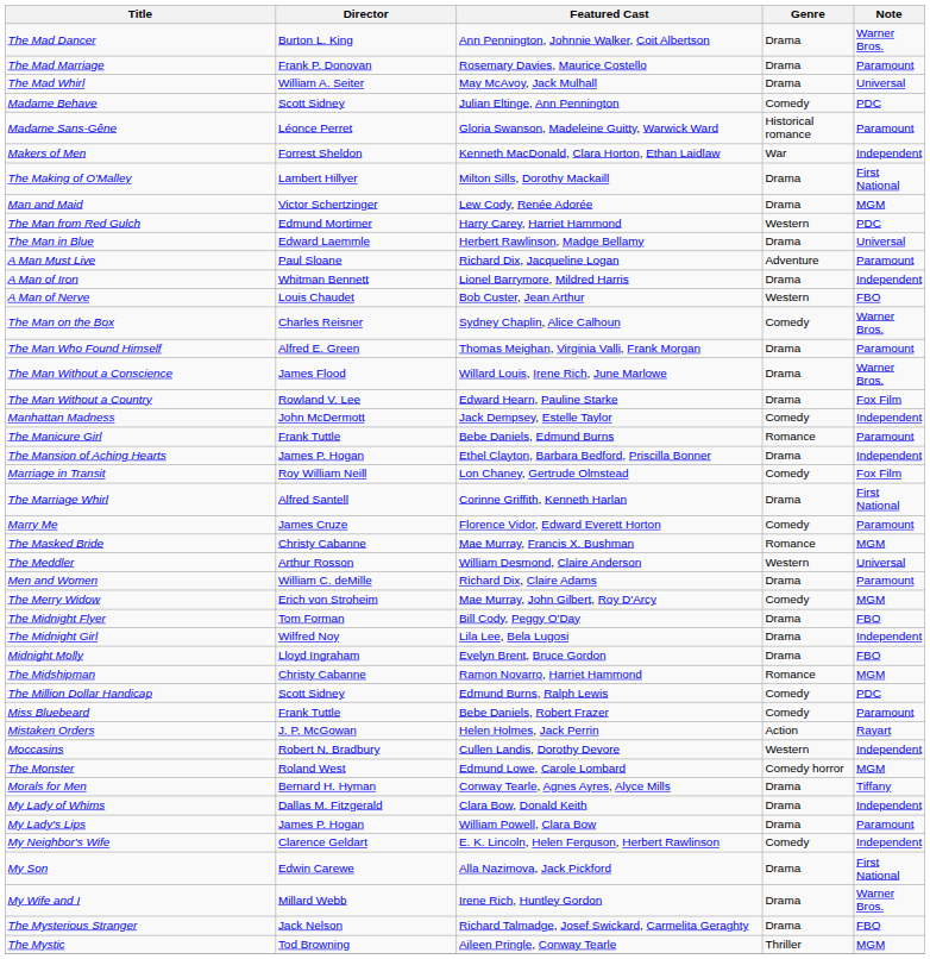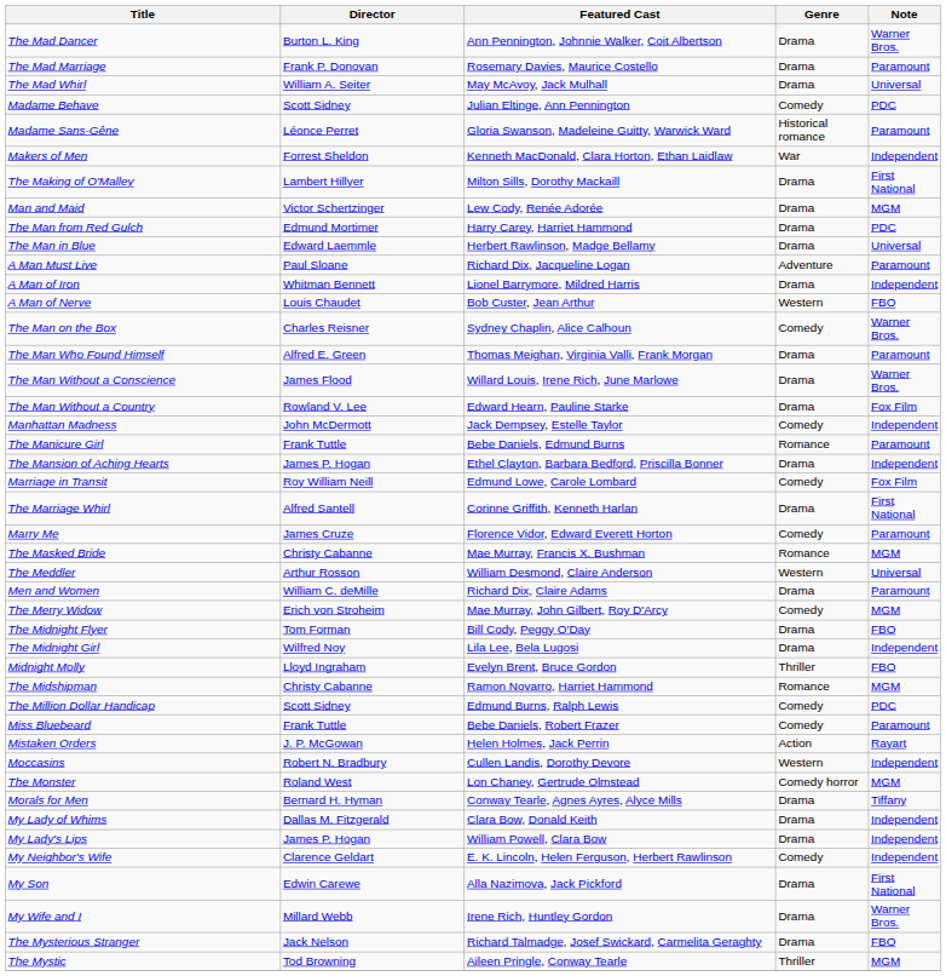 <table class="wikitable">
 <tr>
 <th style="width:30%;">Title</th>
 <th style="width:20%;">Director</th>
 <th style="width:34%;">Featured Cast</th>
 <th style="width:10%;">Genre</th>
 <th style="width:10%;">Note</th>
 </tr>
 <tr>
 <td><em><a href='#'>The Mad Dancer</a></em></td>
 <td><a href='#'>Burton L. King</a></td>
 <td><a href='#'>Ann Pennington</a>, <a href='#'>Johnnie Walker</a>, <a href='#'>Coit Albertson</a></td>
 <td>Drama</td>
 <td><a href='#'>Warner Bros.</a></td>
 </tr>
 <tr>
 <td><em><a href='#'>The Mad Marriage</a></em></td>
 <td><a href='#'>Frank P. Donovan</a></td>
 <td><a href='#'>Rosemary Davies</a>, <a href='#'>Maurice Costello</a></td>
 <td>Drama</td>
 <td><a href='#'>Paramount</a></td>
 </tr>
 <tr>
 <td><em><a href='#'>The Mad Whirl</a></em></td>
 <td><a href='#'>William A. Seiter</a></td>
 <td><a href='#'>May McAvoy</a>, <a href='#'>Jack Mulhall</a></td>
 <td>Drama</td>
 <td><a href='#'>Universal</a></td>
 </tr>
 <tr>
 <td><em><a href='#'>Madame Behave</a></em></td>
 <td><a href='#'>Scott Sidney</a></td>
 <td><a href='#'>Julian Eltinge</a>, <a href='#'>Ann Pennington</a></td>
 <td>Comedy</td>
 <td><a href='#'>PDC</a></td>
 </tr>
 <tr>
 <td><em><a href='#'>Madame Sans-Gêne</a></em></td>
 <td><a href='#'>Léonce Perret</a></td>
 <td><a href='#'>Gloria Swanson</a>, <a href='#'>Madeleine Guitty</a>, <a href='#'>Warwick Ward</a></td>
 <td>Historical romance</td>
 <td><a href='#'>Paramount</a></td>
 </tr>
 <tr>
 <td><em><a href='#'>Makers of Men</a></em></td>
 <td><a href='#'>Forrest Sheldon</a></td>
 <td><a href='#'>Kenneth MacDonald</a>, <a href='#'>Clara Horton</a>, <a href='#'>Ethan Laidlaw</a></td>
 <td>War</td>
 <td><a href='#'>Independent</a></td>
 </tr>
 <tr>
 <td><em><a href='#'>The Making of O'Malley</a></em></td>
 <td><a href='#'>Lambert Hillyer</a></td>
 <td><a href='#'>Milton Sills</a>, <a href='#'>Dorothy Mackaill</a></td>
 <td>Drama</td>
 <td><a href='#'>First National</a></td>
 </tr>
 <tr>
 <td><em><a href='#'>Man and Maid</a></em></td>
 <td><a href='#'>Victor Schertzinger</a></td>
 <td><a href='#'>Lew Cody</a>, <a href='#'>Renée Adorée</a></td>
 <td>Drama</td>
 <td><a href='#'>MGM</a></td>
 </tr>
 <tr>
 <td><em><a href='#'>The Man from Red Gulch</a></em></td>
 <td><a href='#'>Edmund Mortimer</a></td>
 <td><a href='#'>Harry Carey</a>, <a href='#'>Harriet Hammond</a></td>
-<td>Western</td>
+<td>Drama</td>
 <td><a href='#'>PDC</a></td>
 </tr>
 <tr>
 <td><em><a href='#'>The Man in Blue</a></em></td>
 <td><a href='#'>Edward Laemmle</a></td>
 <td><a href='#'>Herbert Rawlinson</a>, <a href='#'>Madge Bellamy</a></td>
 <td>Drama</td>
 <td><a href='#'>Universal</a></td>
 </tr>
 <tr>
 <td><em><a href='#'>A Man Must Live</a></em></td>
 <td><a href='#'>Paul Sloane</a></td>
 <td><a href='#'>Richard Dix</a>, <a href='#'>Jacqueline Logan</a></td>
 <td>Adventure</td>
 <td><a href='#'>Paramount</a></td>
 </tr>
 <tr>
 <td><em><a href='#'>A Man of Iron</a></em></td>
 <td><a href='#'>Whitman Bennett</a></td>
 <td><a href='#'>Lionel Barrymore</a>, <a href='#'>Mildred Harris</a></td>
 <td>Drama</td>
 <td><a href='#'>Independent</a></td>
 </tr>
 <tr>
 <td><em><a href='#'>A Man of Nerve</a></em></td>
 <td><a href='#'>Louis Chaudet</a></td>
 <td><a href='#'>Bob Custer</a>, <a href='#'>Jean Arthur</a></td>
 <td>Western</td>
 <td><a href='#'>FBO</a></td>
 </tr>
 <tr>
 <td><em><a href='#'>The Man on the Box</a></em></td>
 <td><a href='#'>Charles Reisner</a></td>
 <td><a href='#'>Sydney Chaplin</a>, <a href='#'>Alice Calhoun</a></td>
 <td>Comedy</td>
 <td><a href='#'>Warner Bros.</a></td>
 </tr>
 <tr>
 <td><em><a href='#'>The Man Who Found Himself</a></em></td>
 <td><a href='#'>Alfred E. Green</a></td>
 <td><a href='#'>Thomas Meighan</a>, <a href='#'>Virginia Valli</a>, <a href='#'>Frank Morgan</a></td>
 <td>Drama</td>
 <td><a href='#'>Paramount</a></td>
 </tr>
 <tr>
 <td><em><a href='#'>The Man Without a Conscience</a></em></td>
 <td><a href='#'>James Flood</a></td>
 <td><a href='#'>Willard Louis</a>, <a href='#'>Irene Rich</a>, <a href='#'>June Marlowe</a></td>
 <td>Drama</td>
 <td><a href='#'>Warner Bros.</a></td>
 </tr>
 <tr>
 <td><em><a href='#'>The Man Without a Country</a></em></td>
 <td><a href='#'>Rowland V. Lee</a></td>
 <td><a href='#'>Edward Hearn</a>, <a href='#'>Pauline Starke</a></td>
 <td>Drama</td>
 <td><a href='#'>Fox Film</a></td>
 </tr>
 <tr>
 <td><em><a href='#'>Manhattan Madness</a></em></td>
 <td><a href='#'>John McDermott</a></td>
 <td><a href='#'>Jack Dempsey</a>, <a href='#'>Estelle Taylor</a></td>
 <td>Comedy</td>
 <td><a href='#'>Independent</a></td>
 </tr>
 <tr>
 <td><em><a href='#'>The Manicure Girl</a></em></td>
 <td><a href='#'>Frank Tuttle</a></td>
 <td><a href='#'>Bebe Daniels</a>, <a href='#'>Edmund Burns</a></td>
 <td>Romance</td>
 <td><a href='#'>Paramount</a></td>
 </tr>
 <tr>
 <td><em><a href='#'>The Mansion of Aching Hearts</a></em></td>
 <td><a href='#'>James P. Hogan</a></td>
 <td><a href='#'>Ethel Clayton</a>, <a href='#'>Barbara Bedford</a>, <a href='#'>Priscilla Bonner</a></td>
 <td>Drama</td>
 <td><a href='#'>Independent</a></td>
 </tr>
 <tr>
 <td><em><a href='#'>Marriage in Transit</a></em></td>
 <td><a href='#'>Roy William Neill</a></td>
-<td><a href='#'>Lon Chaney</a>, <a href='#'>Gertrude Olmstead</a></td>
+<td><a href='#'>Edmund Lowe</a>, <a href='#'>Carole Lombard</a></td>
 <td>Comedy</td>
 <td><a href='#'>Fox Film</a></td>
 </tr>
 <tr>
 <td><em><a href='#'>The Marriage Whirl</a></em></td>
 <td><a href='#'>Alfred Santell</a></td>
 <td><a href='#'>Corinne Griffith</a>, <a href='#'>Kenneth Harlan</a></td>
 <td>Drama</td>
 <td><a href='#'>First National</a></td>
 </tr>
 <tr>
 <td><em><a href='#'>Marry Me</a></em></td>
 <td><a href='#'>James Cruze</a></td>
 <td><a href='#'>Florence Vidor</a>, <a href='#'>Edward Everett Horton</a></td>
 <td>Comedy</td>
 <td><a href='#'>Paramount</a></td>
 </tr>
 <tr>
 <td><em><a href='#'>The Masked Bride</a></em></td>
 <td><a href='#'>Christy Cabanne</a></td>
 <td><a href='#'>Mae Murray</a>, <a href='#'>Francis X. Bushman</a></td>
 <td>Romance</td>
 <td><a href='#'>MGM</a></td>
 </tr>
 <tr>
 <td><em><a href='#'>The Meddler</a></em></td>
 <td><a href='#'>Arthur Rosson</a></td>
 <td><a href='#'>William Desmond</a>, <a href='#'>Claire Anderson</a></td>
 <td>Western</td>
 <td><a href='#'>Universal</a></td>
 </tr>
 <tr>
 <td><em><a href='#'>Men and Women</a></em></td>
 <td><a href='#'>William C. deMille</a></td>
 <td><a href='#'>Richard Dix</a>, <a href='#'>Claire Adams</a></td>
 <td>Drama</td>
 <td><a href='#'>Paramount</a></td>
 </tr>
 <tr>
 <td><em><a href='#'>The Merry Widow</a></em></td>
 <td><a href='#'>Erich von Stroheim</a></td>
 <td><a href='#'>Mae Murray</a>, <a href='#'>John Gilbert</a>, <a href='#'>Roy D'Arcy</a></td>
 <td>Comedy</td>
 <td><a href='#'>MGM</a></td>
 </tr>
 <tr>
 <td><em><a href='#'>The Midnight Flyer</a></em></td>
 <td><a href='#'>Tom Forman</a></td>
 <td><a href='#'>Bill Cody</a>, <a href='#'>Peggy O'Day</a></td>
 <td>Drama</td>
 <td><a href='#'>FBO</a></td>
 </tr>
 <tr>
 <td><em><a href='#'>The Midnight Girl</a></em></td>
 <td><a href='#'>Wilfred Noy</a></td>
 <td><a href='#'>Lila Lee</a>, <a href='#'>Bela Lugosi</a></td>
 <td>Drama</td>
 <td><a href='#'>Independent</a></td>
 </tr>
 <tr>
 <td><em><a href='#'>Midnight Molly</a></em></td>
 <td><a href='#'>Lloyd Ingraham</a></td>
 <td><a href='#'>Evelyn Brent</a>, <a href='#'>Bruce Gordon</a></td>
-<td>Drama</td>
+<td>Thriller</td>
 <td><a href='#'>FBO</a></td>
 </tr>
 <tr>
 <td><em><a href='#'>The Midshipman</a></em></td>
 <td><a href='#'>Christy Cabanne</a></td>
 <td><a href='#'>Ramon Novarro</a>, <a href='#'>Harriet Hammond</a></td>
 <td>Romance</td>
 <td><a href='#'>MGM</a></td>
 </tr>
 <tr>
 <td><em><a href='#'>The Million Dollar Handicap</a></em></td>
 <td><a href='#'>Scott Sidney</a></td>
 <td><a href='#'>Edmund Burns</a>, <a href='#'>Ralph Lewis</a></td>
 <td>Comedy</td>
 <td><a href='#'>PDC</a></td>
 </tr>
 <tr>
 <td><em><a href='#'>Miss Bluebeard</a></em></td>
 <td><a href='#'>Frank Tuttle</a></td>
 <td><a href='#'>Bebe Daniels</a>, <a href='#'>Robert Frazer</a></td>
 <td>Comedy</td>
 <td><a href='#'>Paramount</a></td>
 </tr>
 <tr>
 <td><em><a href='#'>Mistaken Orders</a></em></td>
 <td><a href='#'>J. P. McGowan</a></td>
 <td><a href='#'>Helen Holmes</a>, <a href='#'>Jack Perrin</a></td>
 <td>Action</td>
 <td><a href='#'>Rayart</a></td>
 </tr>
 <tr>
 <td><em><a href='#'>Moccasins</a></em></td>
 <td><a href='#'>Robert N. Bradbury</a></td>
 <td><a href='#'>Cullen Landis</a>, <a href='#'>Dorothy Devore</a></td>
 <td>Western</td>
 <td><a href='#'>Independent</a></td>
 </tr>
 <tr>
 <td><em><a href='#'>The Monster</a></em></td>
 <td><a href='#'>Roland West</a></td>
-<td><a href='#'>Edmund Lowe</a>, <a href='#'>Carole Lombard</a></td>
+<td><a href='#'>Lon Chaney</a>, <a href='#'>Gertrude Olmstead</a></td>
 <td>Comedy horror</td>
 <td><a href='#'>MGM</a></td>
 </tr>
 <tr>
 <td><em><a href='#'>Morals for Men</a></em></td>
 <td><a href='#'>Bernard H. Hyman</a></td>
 <td><a href='#'>Conway Tearle</a>, <a href='#'>Agnes Ayres</a>, <a href='#'>Alyce Mills</a></td>
 <td>Drama</td>
 <td><a href='#'>Tiffany</a></td>
 </tr>
 <tr>
 <td><em><a href='#'>My Lady of Whims</a></em></td>
 <td><a href='#'>Dallas M. Fitzgerald</a></td>
 <td><a href='#'>Clara Bow</a>, <a href='#'>Donald Keith</a></td>
 <td>Drama</td>
 <td><a href='#'>Independent</a></td>
 </tr>
 <tr>
 <td><em><a href='#'>My Lady's Lips</a></em></td>
 <td><a href='#'>James P. Hogan</a></td>
 <td><a href='#'>William Powell</a>, <a href='#'>Clara Bow</a></td>
 <td>Drama</td>
-<td><a href='#'>Paramount</a></td>
+<td><a href='#'>Independent</a></td>
 </tr>
 <tr>
 <td><em><a href='#'>My Neighbor's Wife</a></em></td>
 <td><a href='#'>Clarence Geldart</a></td>
 <td><a href='#'>E. K. Lincoln</a>, <a href='#'>Helen Ferguson</a>, <a href='#'>Herbert Rawlinson</a></td>
 <td>Comedy</td>
 <td><a href='#'>Independent</a></td>
 </tr>
 <tr>
 <td><em><a href='#'>My Son</a></em></td>
 <td><a href='#'>Edwin Carewe</a></td>
 <td><a href='#'>Alla Nazimova</a>, <a href='#'>Jack Pickford</a></td>
 <td>Drama</td>
 <td><a href='#'>First National</a></td>
 </tr>
 <tr>
 <td><em><a href='#'>My Wife and I</a></em></td>
 <td><a href='#'>Millard Webb</a></td>
 <td><a href='#'>Irene Rich</a>, <a href='#'>Huntley Gordon</a></td>
 <td>Drama</td>
 <td><a href='#'>Warner Bros.</a></td>
 </tr>
 <tr>
 <td><em><a href='#'>The Mysterious Stranger</a></em></td>
 <td><a href='#'>Jack Nelson</a></td>
 <td><a href='#'>Richard Talmadge</a>, <a href='#'>Josef Swickard</a>, <a href='#'>Carmelita Geraghty</a></td>
 <td>Drama</td>
 <td><a href='#'>FBO</a></td>
 </tr>
 <tr>
 <td><em><a href='#'>The Mystic</a></em></td>
 <td><a href='#'>Tod Browning</a></td>
 <td><a href='#'>Aileen Pringle</a>, <a href='#'>Conway Tearle</a></td>
 <td>Thriller</td>
 <td><a href='#'>MGM</a></td>
 </tr>
 <tr>
 </tr>
 </table>
